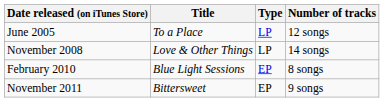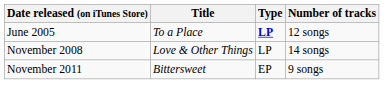 <table class="wikitable">
 <tr>
 <th>Date released <small>(on iTunes Store)</small></th>
 <th>Title</th>
 <th>Type</th>
 <th>Number of tracks</th>
 </tr>
 <tr>
 <td>June 2005</td>
 <td><em>To a Place</em></td>
-<td><a href='#'>LP</a></td>
+<td><strong><a href='#'>LP</a></strong></td>
 <td>12 songs</td>
 </tr>
 <tr>
 <td>November 2008</td>
 <td><em>Love & Other Things</em></td>
 <td>LP</td>
 <td>14 songs</td>
 </tr>
 <tr>
-<td>February 2010</td>
-<td><em>Blue Light Sessions</em></td>
-<td><a href='#'>EP</a></td>
-<td>8 songs</td>
-</tr>
-<tr>
 <td>November 2011</td>
 <td><em>Bittersweet</em></td>
 <td>EP</td>
 <td>9 songs</td>
 </tr>
 </table>
